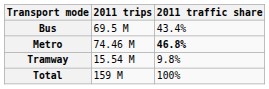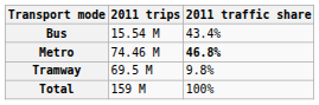 <table border="1" class="wikitable">
 <tr>
 <th>Transport mode</th>
 <th>2011 trips</th>
 <th>2011 traffic share</th>
 </tr>
 <tr>
 <th>Bus</th>
-<td>69.5 M</td>
+<td>15.54 M</td>
 <td>43.4%</td>
 </tr>
 <tr>
 <th>Metro</th>
 <td>74.46 M</td>
 <td><strong>46.8%</strong></td>
 </tr>
 <tr>
 <th>Tramway</th>
-<td>15.54 M</td>
+<td>69.5 M</td>
 <td>9.8%</td>
 </tr>
 <tr>
 <th>Total</th>
 <td>159 M</td>
 <td>100%</td>
 </tr>
 </table>
